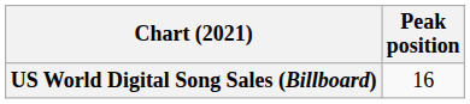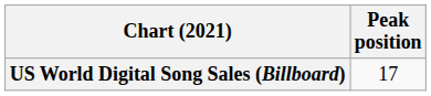 <table class="wikitable plainrowheaders" style="text-align:center">
 <tr>
 <th scope="col">Chart (2021)</th>
 <th scope="col">Peak<br>position</th>
 </tr>
 <tr>
 <th scope="row">US World Digital Song Sales (<em>Billboard</em>)</th>
-<td>16</td>
+<td>17</td>
 </tr>
 </table>
